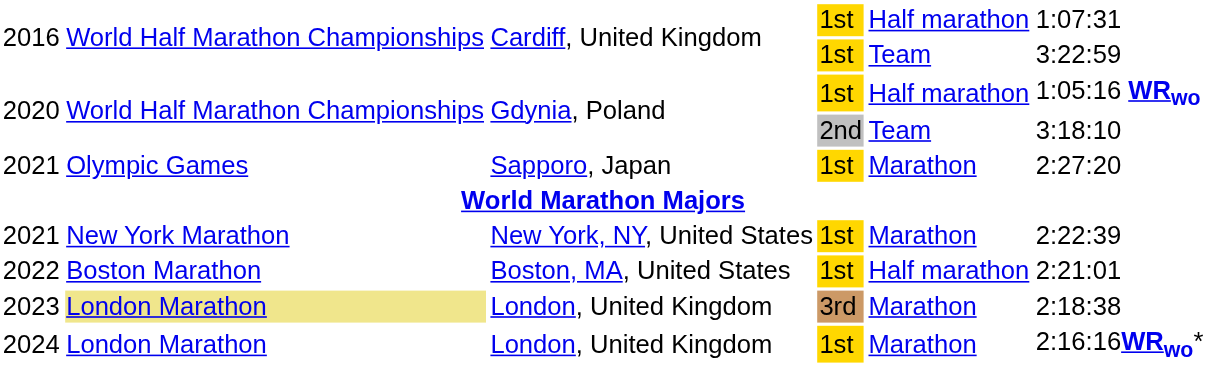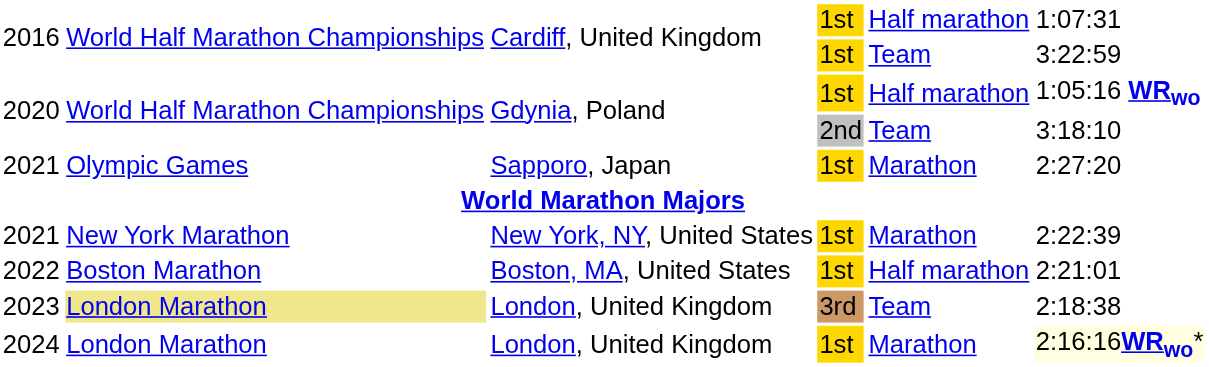 <table>
 <tr>
 <td rowspan=2>2016</td>
 <td rowspan=2><a href='#'>World Half Marathon Championships</a></td>
 <td rowspan=2><a href='#'>Cardiff</a>, United Kingdom</td>
 <td bgcolor=gold>1st</td>
 <td><a href='#'>Half marathon</a></td>
 <td>1:07:31</td>
 </tr>
 <tr>
 <td bgcolor=gold>1st</td>
 <td><a href='#'>Team</a></td>
 <td>3:22:59</td>
 </tr>
 <tr>
 <td rowspan=2>2020</td>
 <td rowspan=2><a href='#'>World Half Marathon Championships</a></td>
 <td rowspan=2><a href='#'>Gdynia</a>, Poland</td>
 <td bgcolor=gold>1st</td>
 <td><a href='#'>Half marathon</a></td>
 <td>1:05:16 <strong><a href='#'>WR<sub>wo</sub></a></strong></td>
 </tr>
 <tr>
 <td bgcolor=silver>2nd</td>
 <td><a href='#'>Team</a></td>
 <td>3:18:10</td>
 </tr>
 <tr>
 <td>2021</td>
 <td><a href='#'>Olympic Games</a></td>
 <td><a href='#'>Sapporo</a>, Japan</td>
 <td bgcolor=gold>1st</td>
 <td><a href='#'>Marathon</a></td>
 <td>2:27:20</td>
 </tr>
 <tr>
 <th colspan=6><a href='#'>World Marathon Majors</a></th>
 </tr>
 <tr>
 <td>2021</td>
 <td><a href='#'>New York Marathon</a></td>
 <td><a href='#'>New York, NY</a>, United States</td>
 <td bgcolor=gold>1st</td>
 <td><a href='#'>Marathon</a></td>
 <td>2:22:39</td>
 </tr>
 <tr>
 <td>2022</td>
 <td><a href='#'>Boston Marathon</a></td>
 <td><a href='#'>Boston, MA</a>, United States</td>
 <td bgcolor=gold>1st</td>
 <td><a href='#'>Half marathon</a></td>
 <td>2:21:01</td>
 </tr>
 <tr>
 <td>2023</td>
 <td style="background: khaki;"><a href='#'>London Marathon</a></td>
 <td><a href='#'>London</a>, United Kingdom</td>
 <td bgcolor=cc9966>3rd</td>
-<td><a href='#'>Marathon</a></td>
+<td><a href='#'>Team</a></td>
 <td>2:18:38</td>
 </tr>
 <tr>
 <td>2024</td>
 <td><a href='#'>London Marathon</a></td>
 <td><a href='#'>London</a>, United Kingdom</td>
 <td bgcolor=gold>1st</td>
 <td><a href='#'>Marathon</a></td>
-<td>2:16:16<strong><a href='#'>WR<sub>wo</sub></a></strong>*</td>
+<td style="background: lightyellow;">2:16:16<strong><a href='#'>WR<sub>wo</sub></a></strong>*</td>
 </tr>
 </table>
